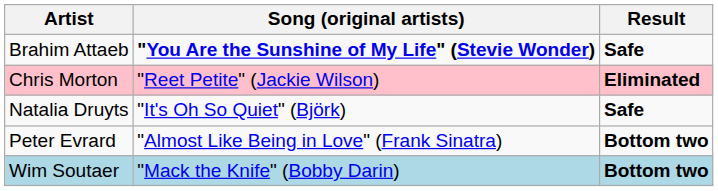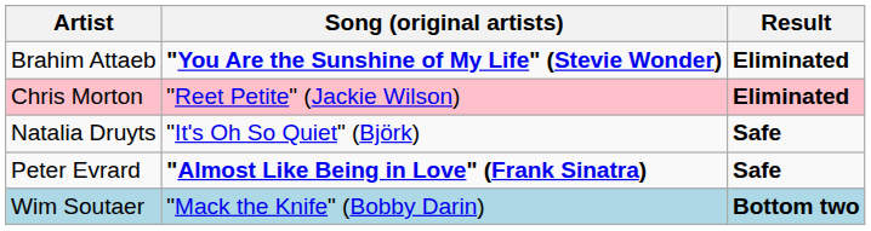 <table class=wikitable>
 <tr>
 <th>Artist</th>
 <th>Song (original artists)</th>
 <th>Result</th>
 </tr>
 <tr>
 <td>Brahim Attaeb</td>
 <td><strong>"<a href='#'>You Are the Sunshine of My Life</a>" (<a href='#'>Stevie Wonder</a>)</strong></td>
-<td><strong>Safe</strong></td>
+<td><strong>Eliminated</strong></td>
 </tr>
 <tr style="background:pink;">
 <td>Chris Morton</td>
 <td>"<a href='#'>Reet Petite</a>" (<a href='#'>Jackie Wilson</a>)</td>
 <td><strong>Eliminated</strong></td>
 </tr>
 <tr>
 <td>Natalia Druyts</td>
 <td>"<a href='#'>It's Oh So Quiet</a>" (<a href='#'>Björk</a>)</td>
 <td><strong>Safe</strong></td>
 </tr>
 <tr>
 <td>Peter Evrard</td>
-<td>"<a href='#'>Almost Like Being in Love</a>" (<a href='#'>Frank Sinatra</a>)</td>
-<td><strong>Bottom two</strong></td>
+<td><strong>"<a href='#'>Almost Like Being in Love</a>" (<a href='#'>Frank Sinatra</a>)</strong></td>
+<td><strong>Safe</strong></td>
 </tr>
 <tr style="background:lightblue;">
 <td>Wim Soutaer</td>
 <td>"<a href='#'>Mack the Knife</a>" (<a href='#'>Bobby Darin</a>)</td>
 <td><strong>Bottom two</strong></td>
 </tr>
 </table>
